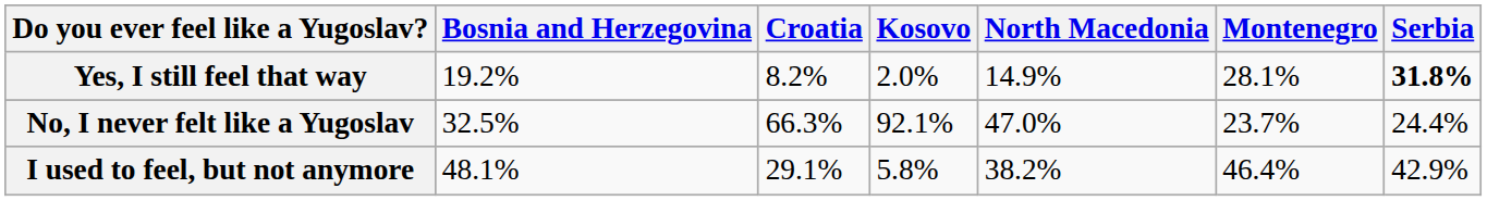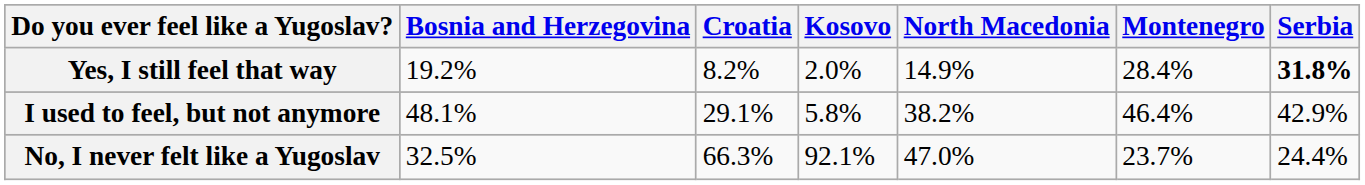 <table class="wikitable sortable">
 <tr>
 <th>Do you ever feel like a Yugoslav?</th>
 <th><a href='#'>Bosnia and Herzegovina</a></th>
 <th><a href='#'>Croatia</a></th>
 <th><a href='#'>Kosovo</a></th>
 <th><a href='#'>North Macedonia</a></th>
 <th><a href='#'>Montenegro</a></th>
 <th><a href='#'>Serbia</a></th>
 </tr>
 <tr>
 <th scope="row">Yes, I still feel that way</th>
 <td>19.2%</td>
 <td>8.2%</td>
 <td>2.0%</td>
 <td>14.9%</td>
-<td>28.1%</td>
+<td>28.4%</td>
 <td><strong>31.8%</strong></td>
+</tr>
+<tr>
+<th scope="row">I used to feel, but not anymore</th>
+<td>48.1%</td>
+<td>29.1%</td>
+<td>5.8%</td>
+<td>38.2%</td>
+<td>46.4%</td>
+<td>42.9%</td>
 </tr>
 <tr>
 <th scope="row">No, I never felt like a Yugoslav</th>
 <td>32.5%</td>
 <td>66.3%</td>
 <td>92.1%</td>
 <td>47.0%</td>
 <td>23.7%</td>
 <td>24.4%</td>
 </tr>
-<tr>
-<th scope="row">I used to feel, but not anymore</th>
-<td>48.1%</td>
-<td>29.1%</td>
-<td>5.8%</td>
-<td>38.2%</td>
-<td>46.4%</td>
-<td>42.9%</td>
-</tr>
 </table>
